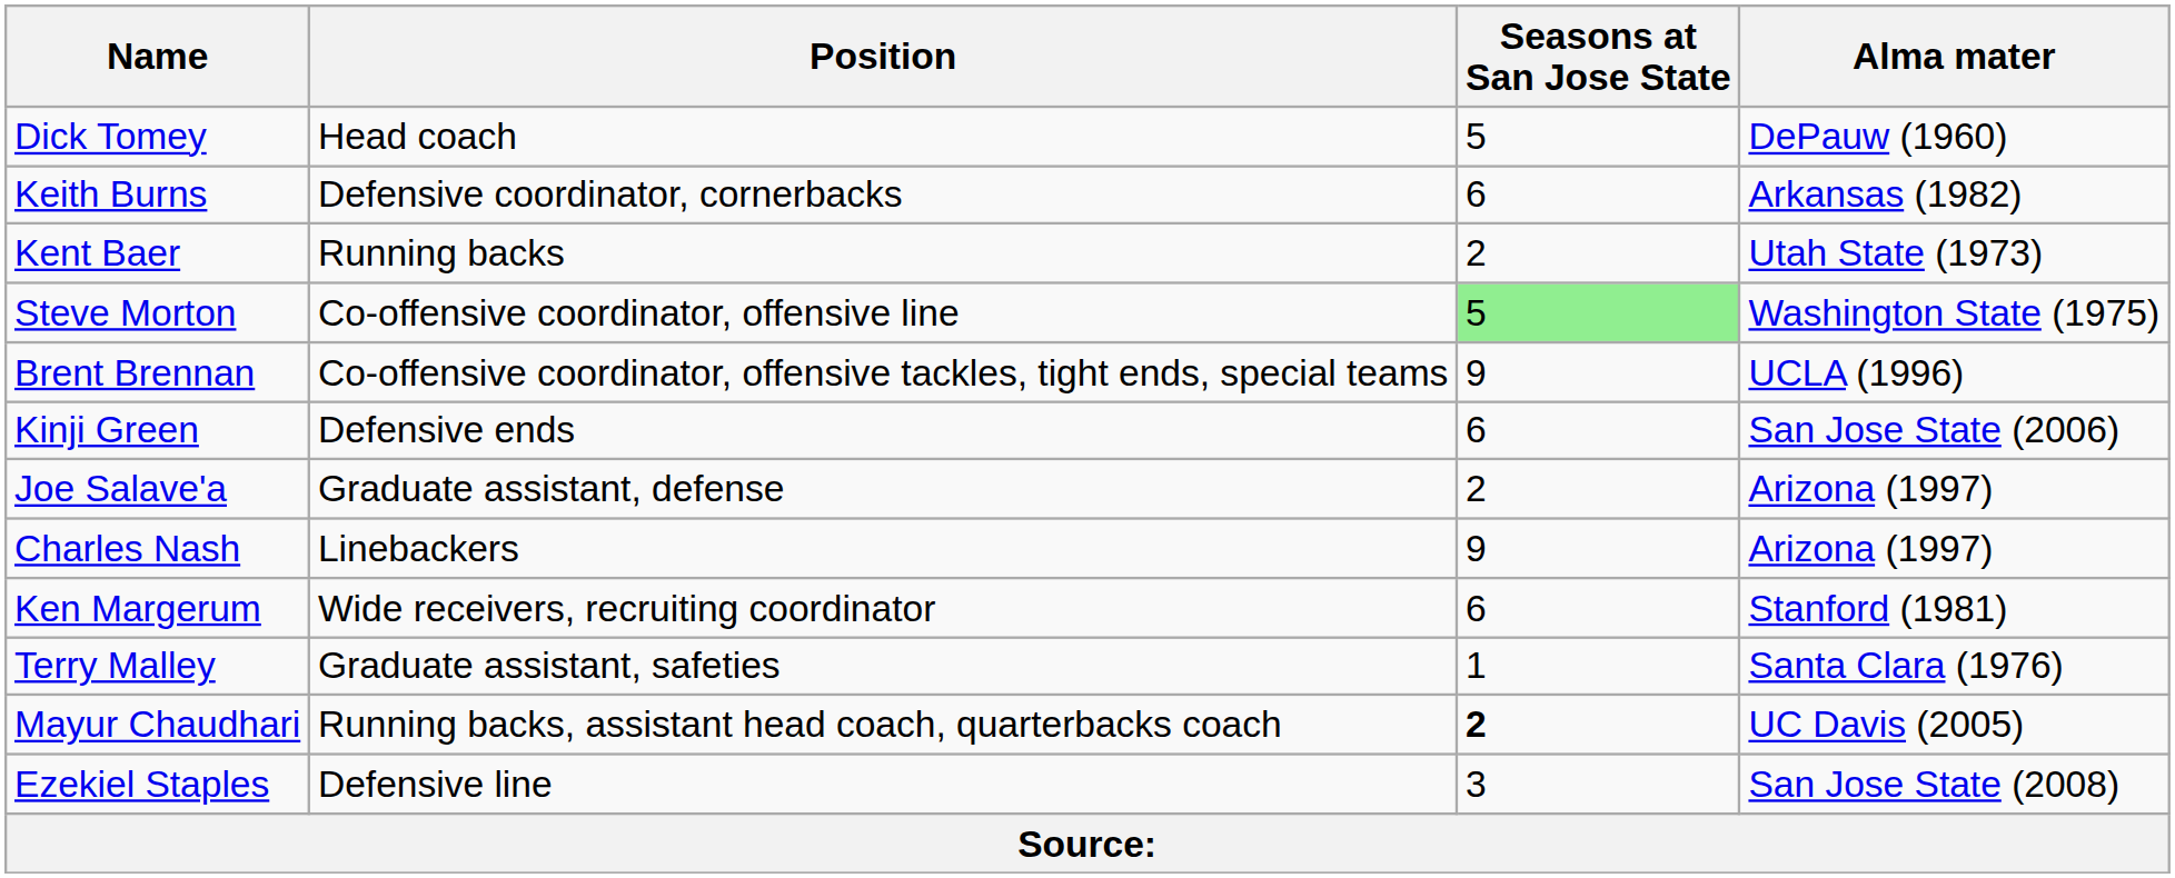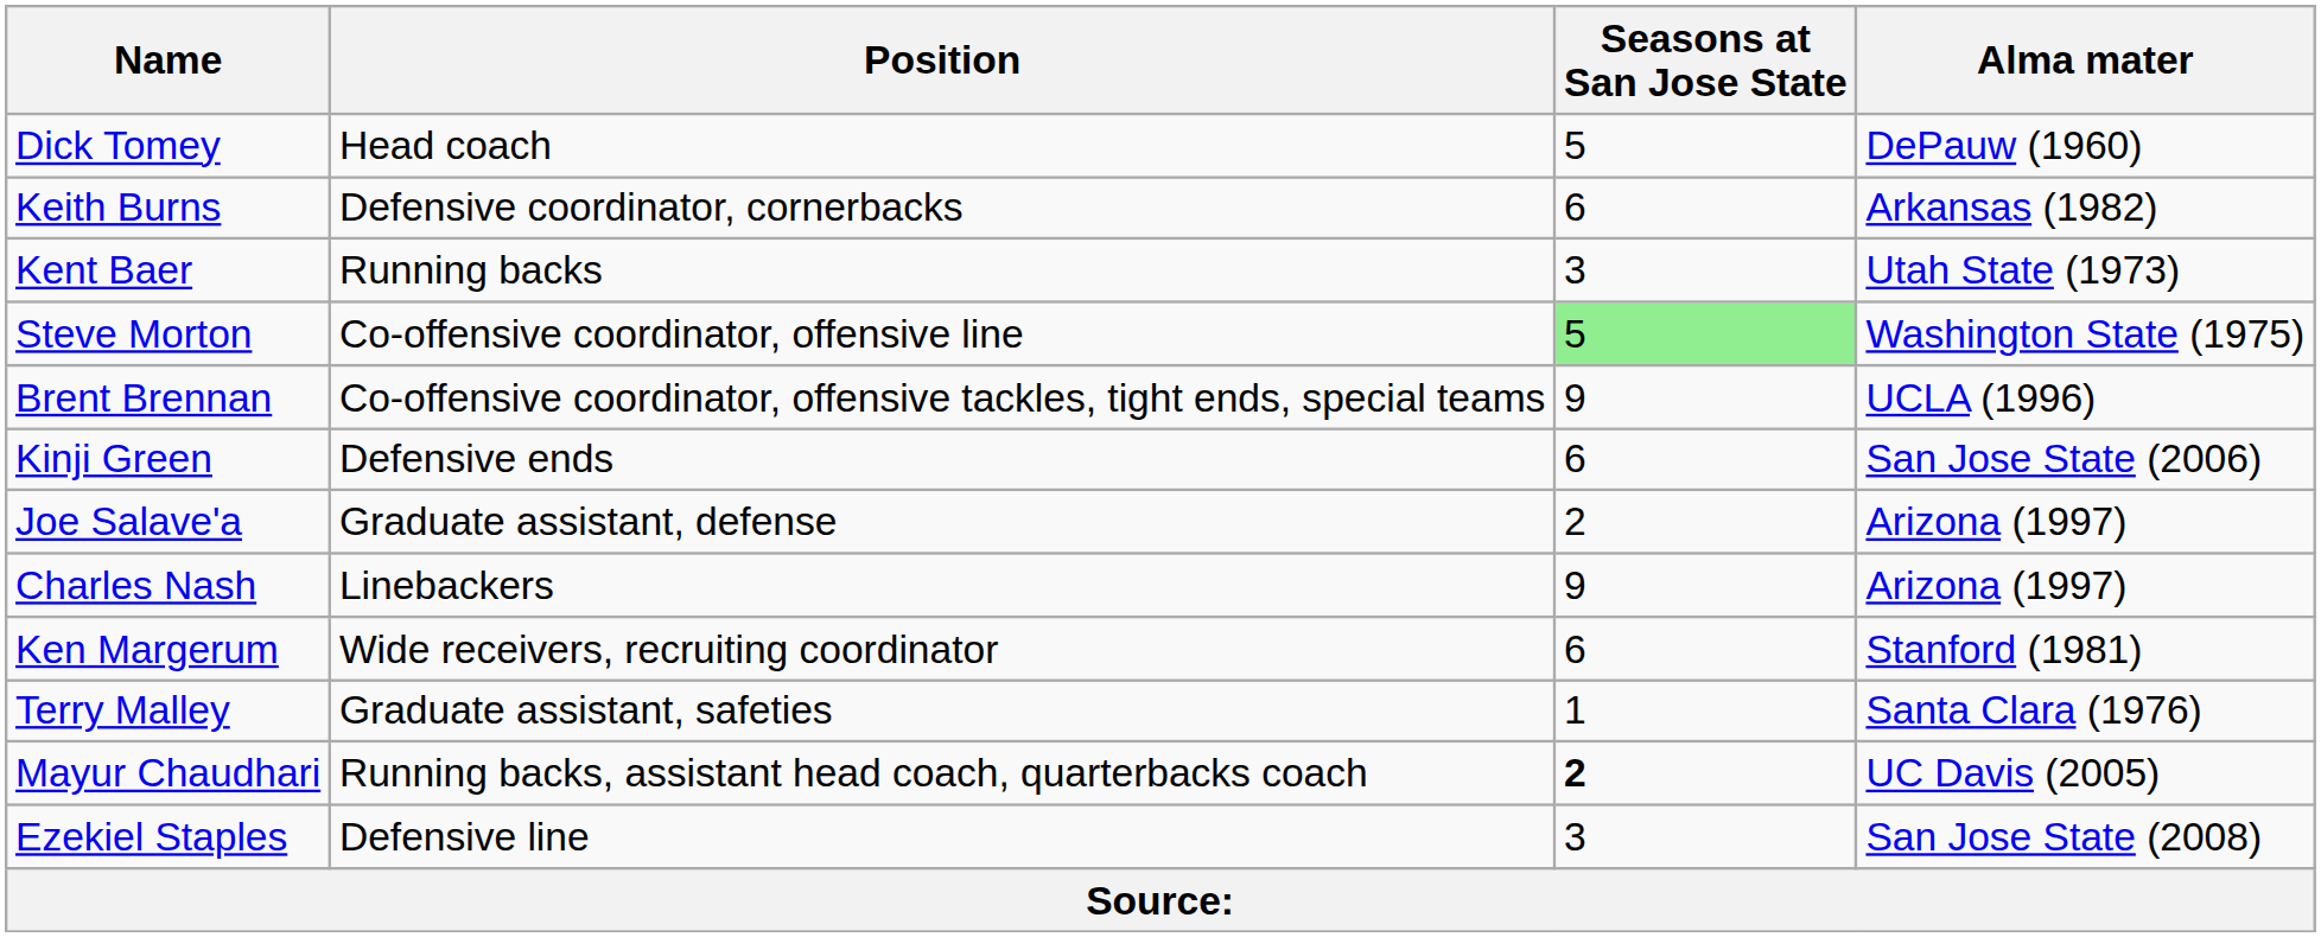 <table class="wikitable" border="1" style="font-size:90%;">
 <tr>
 <th>Name</th>
 <th>Position</th>
 <th>Seasons at<br>San Jose State</th>
 <th>Alma mater</th>
 </tr>
 <tr>
 <td><a href='#'>Dick Tomey</a></td>
 <td>Head coach</td>
 <td>5</td>
 <td><a href='#'>DePauw</a> (1960)</td>
 </tr>
 <tr>
 <td><a href='#'>Keith Burns</a></td>
 <td>Defensive coordinator, cornerbacks</td>
 <td>6</td>
 <td><a href='#'>Arkansas</a> (1982)</td>
 </tr>
 <tr>
 <td><a href='#'>Kent Baer</a></td>
 <td>Running backs</td>
-<td>2</td>
+<td>3</td>
 <td><a href='#'>Utah State</a> (1973)</td>
 </tr>
 <tr>
 <td><a href='#'>Steve Morton</a></td>
 <td>Co-offensive coordinator, offensive line</td>
 <td style="background: lightgreen;">5</td>
 <td><a href='#'>Washington State</a> (1975)</td>
 </tr>
 <tr>
 <td><a href='#'>Brent Brennan</a></td>
 <td>Co-offensive coordinator, offensive tackles, tight ends, special teams</td>
 <td>9</td>
 <td><a href='#'>UCLA</a> (1996)</td>
 </tr>
 <tr>
 <td><a href='#'>Kinji Green</a></td>
 <td>Defensive ends</td>
 <td>6</td>
 <td><a href='#'>San Jose State</a> (2006)</td>
 </tr>
 <tr>
 <td><a href='#'>Joe Salave'a</a></td>
 <td>Graduate assistant, defense</td>
 <td>2</td>
 <td><a href='#'>Arizona</a> (1997)</td>
 </tr>
 <tr>
 <td><a href='#'>Charles Nash</a></td>
 <td>Linebackers</td>
 <td>9</td>
 <td><a href='#'>Arizona</a> (1997)</td>
 </tr>
 <tr>
 <td><a href='#'>Ken Margerum</a></td>
 <td>Wide receivers, recruiting coordinator</td>
 <td>6</td>
 <td><a href='#'>Stanford</a> (1981)</td>
 </tr>
 <tr>
 <td><a href='#'>Terry Malley</a></td>
 <td>Graduate assistant, safeties</td>
 <td>1</td>
 <td><a href='#'>Santa Clara</a> (1976)</td>
 </tr>
 <tr>
 <td><a href='#'>Mayur Chaudhari</a></td>
 <td>Running backs, assistant head coach, quarterbacks coach</td>
 <td><strong>2</strong></td>
 <td><a href='#'>UC Davis</a> (2005)</td>
 </tr>
 <tr>
 <td><a href='#'>Ezekiel Staples</a></td>
 <td>Defensive line</td>
 <td>3</td>
 <td><a href='#'>San Jose State</a> (2008)</td>
 </tr>
 <tr>
 <th align=center colspan=4>Source:</th>
 </tr>
 <tr>
 </tr>
 </table>
